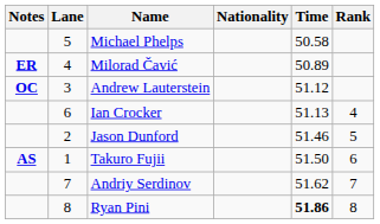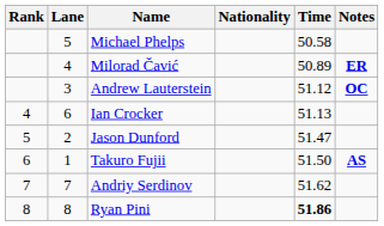 <table class="wikitable sortable" style="text-align:center">
 <tr>
-<th>Notes</th>
+<th>Rank</th>
 <th>Lane</th>
 <th>Name</th>
 <th>Nationality</th>
 <th>Time</th>
-<th>Rank</th>
+<th>Notes</th>
 </tr>
 <tr>
 <td></td>
 <td>5</td>
 <td align="left"><a href='#'>Michael Phelps</a></td>
 <td align="left"></td>
 <td>50.58</td>
 <td></td>
 </tr>
 <tr>
-<td><strong><a href='#'>ER</a></strong></td>
+<td></td>
 <td>4</td>
 <td align="left"><a href='#'>Milorad Čavić</a></td>
 <td align="left"></td>
 <td>50.89</td>
-<td></td>
+<td><strong><a href='#'>ER</a></strong></td>
 </tr>
 <tr>
-<td><strong><a href='#'>OC</a></strong></td>
+<td></td>
 <td>3</td>
 <td align="left"><a href='#'>Andrew Lauterstein</a></td>
 <td align="left"></td>
 <td>51.12</td>
-<td></td>
+<td><strong><a href='#'>OC</a></strong></td>
 </tr>
 <tr>
-<td></td>
+<td>4</td>
 <td>6</td>
 <td align="left"><a href='#'>Ian Crocker</a></td>
 <td align="left"></td>
 <td>51.13</td>
-<td>4</td>
+<td></td>
 </tr>
 <tr>
-<td></td>
+<td>5</td>
 <td>2</td>
 <td align="left"><a href='#'>Jason Dunford</a></td>
 <td align="left"></td>
-<td>51.46</td>
-<td>5</td>
+<td>51.47</td>
+<td></td>
 </tr>
 <tr>
-<td><strong><a href='#'>AS</a></strong></td>
+<td>6</td>
 <td>1</td>
 <td align="left"><a href='#'>Takuro Fujii</a></td>
 <td align="left"></td>
 <td>51.50</td>
-<td>6</td>
+<td><strong><a href='#'>AS</a></strong></td>
 </tr>
 <tr>
-<td></td>
+<td>7</td>
 <td>7</td>
 <td align="left"><a href='#'>Andriy Serdinov</a></td>
 <td align="left"></td>
 <td>51.62</td>
-<td>7</td>
+<td></td>
 </tr>
 <tr>
-<td></td>
+<td>8</td>
 <td>8</td>
 <td align="left"><a href='#'>Ryan Pini</a></td>
 <td align="left"></td>
 <td><strong>51.86</strong></td>
-<td>8</td>
+<td></td>
 </tr>
 </table>
